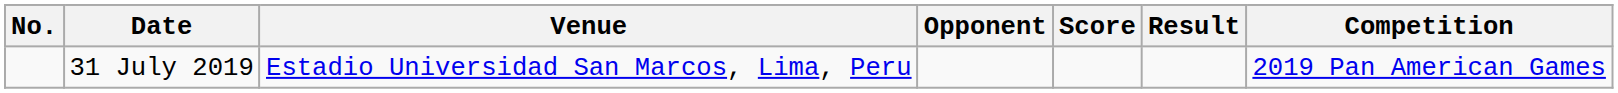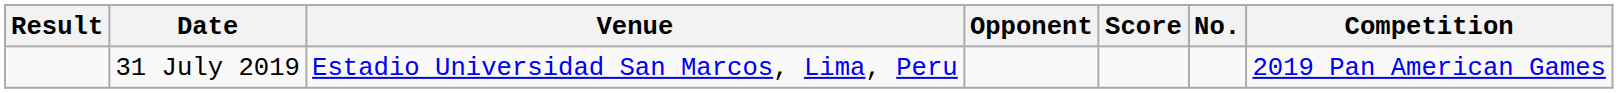 <table class="wikitable">
 <tr>
-<th>No.</th>
+<th>Result</th>
 <th>Date</th>
 <th>Venue</th>
 <th>Opponent</th>
 <th>Score</th>
-<th>Result</th>
+<th>No.</th>
 <th>Competition</th>
 </tr>
 <tr>
 <td></td>
 <td>31 July 2019</td>
 <td><a href='#'>Estadio Universidad San Marcos</a>, <a href='#'>Lima</a>, <a href='#'>Peru</a></td>
 <td></td>
 <td></td>
 <td></td>
 <td><a href='#'>2019 Pan American Games</a></td>
 </tr>
 </table>
